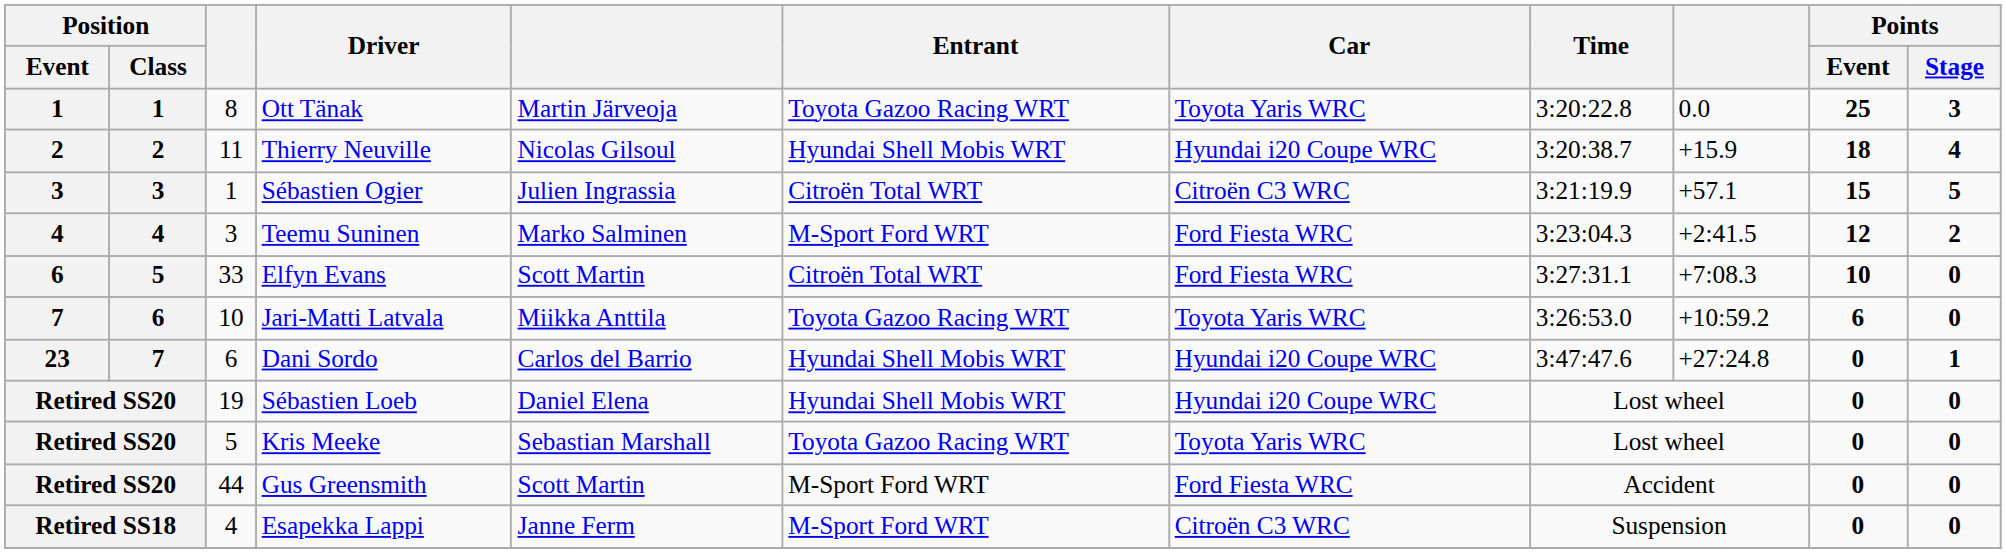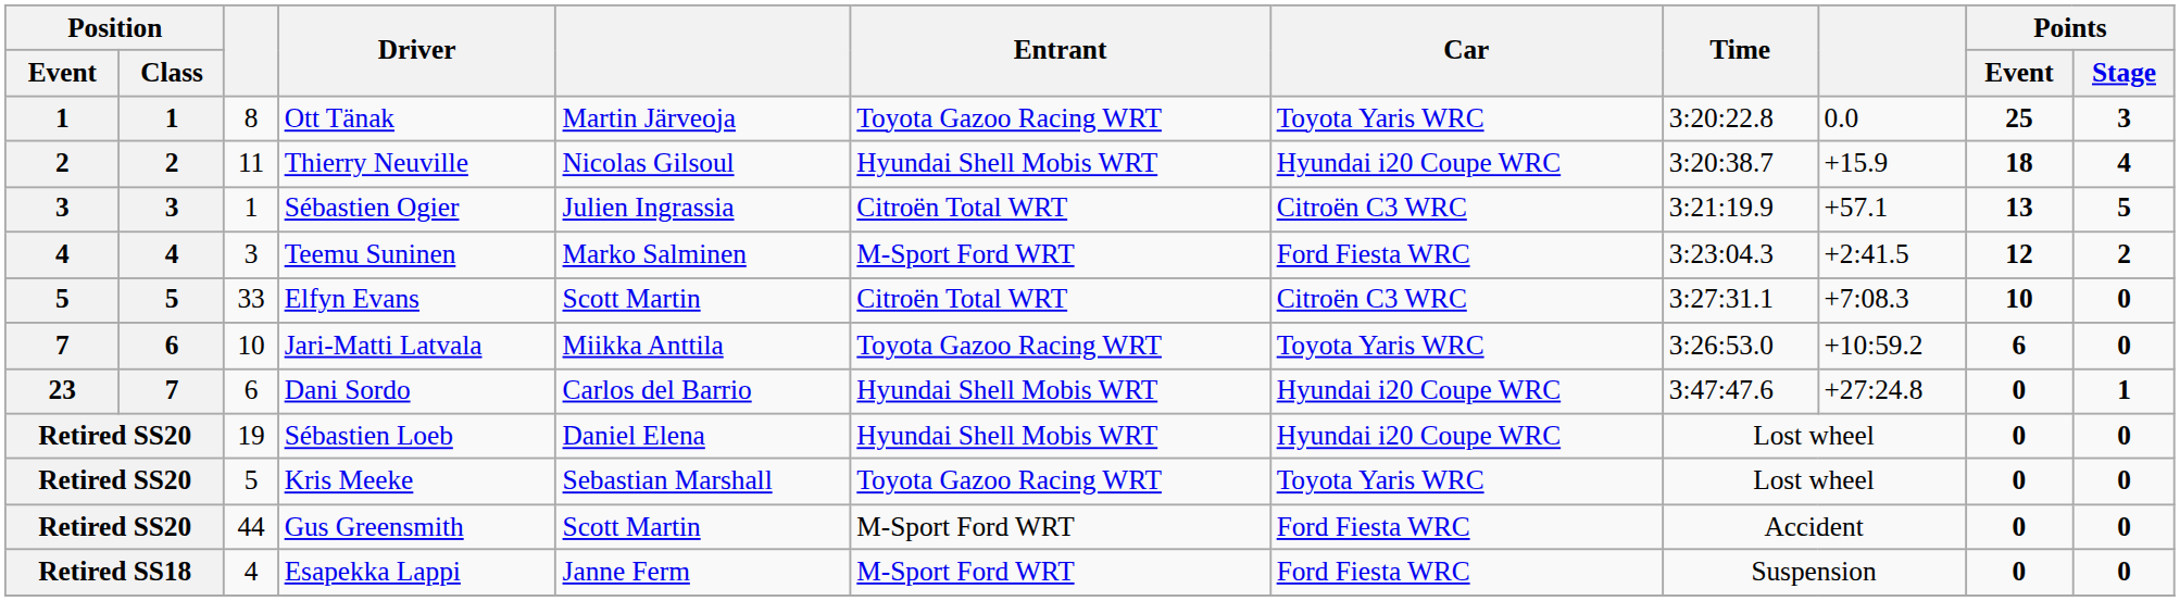 <table class="wikitable" width=85% style="font-size: 85%;">
 <tr>
 <th colspan="2">Position</th>
 <th rowspan="2"></th>
 <th rowspan="2">Driver</th>
 <th rowspan="2"></th>
 <th rowspan="2">Entrant</th>
 <th rowspan="2">Car</th>
 <th rowspan="2">Time</th>
 <th rowspan="2"></th>
 <th colspan="2">Points</th>
 </tr>
 <tr>
 <th>Event</th>
 <th>Class</th>
 <th>Event</th>
 <th><a href='#'>Stage</a></th>
 </tr>
 <tr>
 <th>1</th>
 <th>1</th>
 <td align="center">8</td>
 <td><a href='#'>Ott Tänak</a></td>
 <td><a href='#'>Martin Järveoja</a></td>
 <td nowrap><a href='#'>Toyota Gazoo Racing WRT</a></td>
 <td><a href='#'>Toyota Yaris WRC</a></td>
 <td>3:20:22.8</td>
 <td>0.0</td>
 <td align="center"><strong>25</strong></td>
 <td align="center"><strong>3</strong></td>
 </tr>
 <tr>
 <th>2</th>
 <th>2</th>
 <td align="center">11</td>
 <td nowrap><a href='#'>Thierry Neuville</a></td>
 <td nowrap><a href='#'>Nicolas Gilsoul</a></td>
 <td nowrap><a href='#'>Hyundai Shell Mobis WRT</a></td>
 <td nowrap><a href='#'>Hyundai i20 Coupe WRC</a></td>
 <td>3:20:38.7</td>
 <td>+15.9</td>
 <td align="center"><strong>18</strong></td>
 <td align="center"><strong>4</strong></td>
 </tr>
 <tr>
 <th>3</th>
 <th>3</th>
 <td align="center">1</td>
 <td><a href='#'>Sébastien Ogier</a></td>
 <td><a href='#'>Julien Ingrassia</a></td>
 <td><a href='#'>Citroën Total WRT</a></td>
 <td><a href='#'>Citroën C3 WRC</a></td>
 <td>3:21:19.9</td>
 <td>+57.1</td>
-<td align="center"><strong>15</strong></td>
+<td align="center"><strong>13</strong></td>
 <td align="center"><strong>5</strong></td>
 </tr>
 <tr>
 <th>4</th>
 <th>4</th>
 <td align="center">3</td>
 <td><a href='#'>Teemu Suninen</a></td>
 <td><a href='#'>Marko Salminen</a></td>
 <td><a href='#'>M-Sport Ford WRT</a></td>
 <td><a href='#'>Ford Fiesta WRC</a></td>
 <td>3:23:04.3</td>
 <td>+2:41.5</td>
 <td align="center"><strong>12</strong></td>
 <td align="center"><strong>2</strong></td>
 </tr>
 <tr>
-<th>6</th>
+<th>5</th>
 <th>5</th>
 <td align="center">33</td>
 <td><a href='#'>Elfyn Evans</a></td>
 <td><a href='#'>Scott Martin</a></td>
 <td><a href='#'>Citroën Total WRT</a></td>
-<td><a href='#'>Ford Fiesta WRC</a></td>
+<td><a href='#'>Citroën C3 WRC</a></td>
 <td>3:27:31.1</td>
 <td>+7:08.3</td>
 <td align="center"><strong>10</strong></td>
 <td align="center"><strong>0</strong></td>
 </tr>
 <tr>
 <th>7</th>
 <th>6</th>
 <td align="center">10</td>
 <td nowrap><a href='#'>Jari-Matti Latvala</a></td>
 <td><a href='#'>Miikka Anttila</a></td>
 <td><a href='#'>Toyota Gazoo Racing WRT</a></td>
 <td><a href='#'>Toyota Yaris WRC</a></td>
 <td>3:26:53.0</td>
 <td>+10:59.2</td>
 <td align="center"><strong>6</strong></td>
 <td align="center"><strong>0</strong></td>
 </tr>
 <tr>
 <th>23</th>
 <th>7</th>
 <td align="center">6</td>
 <td><a href='#'>Dani Sordo</a></td>
 <td nowrap><a href='#'>Carlos del Barrio</a></td>
 <td><a href='#'>Hyundai Shell Mobis WRT</a></td>
 <td><a href='#'>Hyundai i20 Coupe WRC</a></td>
 <td>3:47:47.6</td>
 <td>+27:24.8</td>
 <td align="center"><strong>0</strong></td>
 <td align="center"><strong>1</strong></td>
 </tr>
 <tr>
 <th colspan="2">Retired SS20</th>
 <td align="center">19</td>
 <td><a href='#'>Sébastien Loeb</a></td>
 <td><a href='#'>Daniel Elena</a></td>
 <td><a href='#'>Hyundai Shell Mobis WRT</a></td>
 <td><a href='#'>Hyundai i20 Coupe WRC</a></td>
 <td align="center" colspan="2">Lost wheel</td>
 <td align="center"><strong>0</strong></td>
 <td align="center"><strong>0</strong></td>
 </tr>
 <tr>
 <th colspan="2">Retired SS20</th>
 <td align="center">5</td>
 <td><a href='#'>Kris Meeke</a></td>
 <td nowrap><a href='#'>Sebastian Marshall</a></td>
 <td><a href='#'>Toyota Gazoo Racing WRT</a></td>
 <td><a href='#'>Toyota Yaris WRC</a></td>
 <td align="center" colspan="2">Lost wheel</td>
 <td align="center"><strong>0</strong></td>
 <td align="center"><strong>0</strong></td>
 </tr>
 <tr>
 <th colspan="2">Retired SS20</th>
 <td align="center">44</td>
 <td><a href='#'>Gus Greensmith</a></td>
 <td><a href='#'>Scott Martin</a></td>
 <td>M-Sport Ford WRT</td>
 <td><a href='#'>Ford Fiesta WRC</a></td>
 <td align="center" colspan="2">Accident</td>
 <td align="center"><strong>0</strong></td>
 <td align="center"><strong>0</strong></td>
 </tr>
 <tr>
 <th colspan="2" nowrap>Retired SS18</th>
 <td align="center">4</td>
 <td nowrap><a href='#'>Esapekka Lappi</a></td>
 <td><a href='#'>Janne Ferm</a></td>
 <td><a href='#'>M-Sport Ford WRT</a></td>
-<td><a href='#'>Citroën C3 WRC</a></td>
+<td><a href='#'>Ford Fiesta WRC</a></td>
 <td align="center" colspan="2">Suspension</td>
 <td align="center"><strong>0</strong></td>
 <td align="center"><strong>0</strong></td>
 </tr>
 <tr>
 </tr>
 </table>
